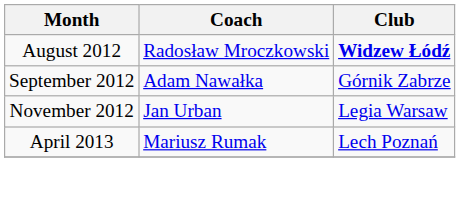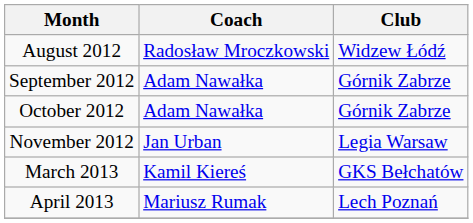 <table class="wikitable" style="text-align:center">
 <tr>
 <th>Month</th>
 <th>Coach</th>
 <th>Club</th>
 </tr>
 <tr>
 <td>August 2012</td>
 <td style="text-align:left"> <a href='#'>Radosław Mroczkowski</a></td>
-<td style="text-align:left"><strong><a href='#'>Widzew Łódź</a></strong></td>
+<td style="text-align:left"><a href='#'>Widzew Łódź</a></td>
 </tr>
 <tr>
 <td>September 2012</td>
+<td style="text-align:left"> <a href='#'>Adam Nawałka</a></td>
+<td style="text-align:left"><a href='#'>Górnik Zabrze</a></td>
+</tr>
+<tr>
+<td>October 2012</td>
 <td style="text-align:left"> <a href='#'>Adam Nawałka</a></td>
 <td style="text-align:left"><a href='#'>Górnik Zabrze</a></td>
 </tr>
 <tr>
 <td>November 2012</td>
 <td style="text-align:left"> <a href='#'>Jan Urban</a></td>
 <td style="text-align:left"><a href='#'>Legia Warsaw</a></td>
 </tr>
 <tr>
+<td>March 2013</td>
+<td style="text-align:left"> <a href='#'>Kamil Kiereś</a></td>
+<td style="text-align:left"><a href='#'>GKS Bełchatów</a></td>
+</tr>
+<tr>
 <td>April 2013</td>
 <td style="text-align:left"> <a href='#'>Mariusz Rumak</a></td>
 <td style="text-align:left"><a href='#'>Lech Poznań</a></td>
 </tr>
 <tr>
 </tr>
 </table>
